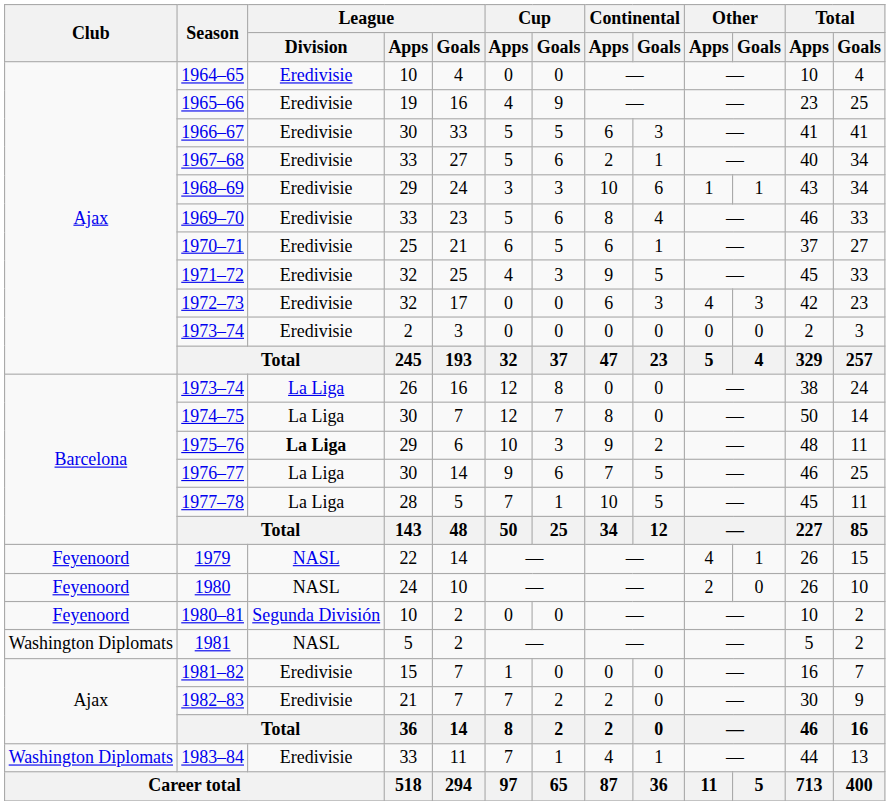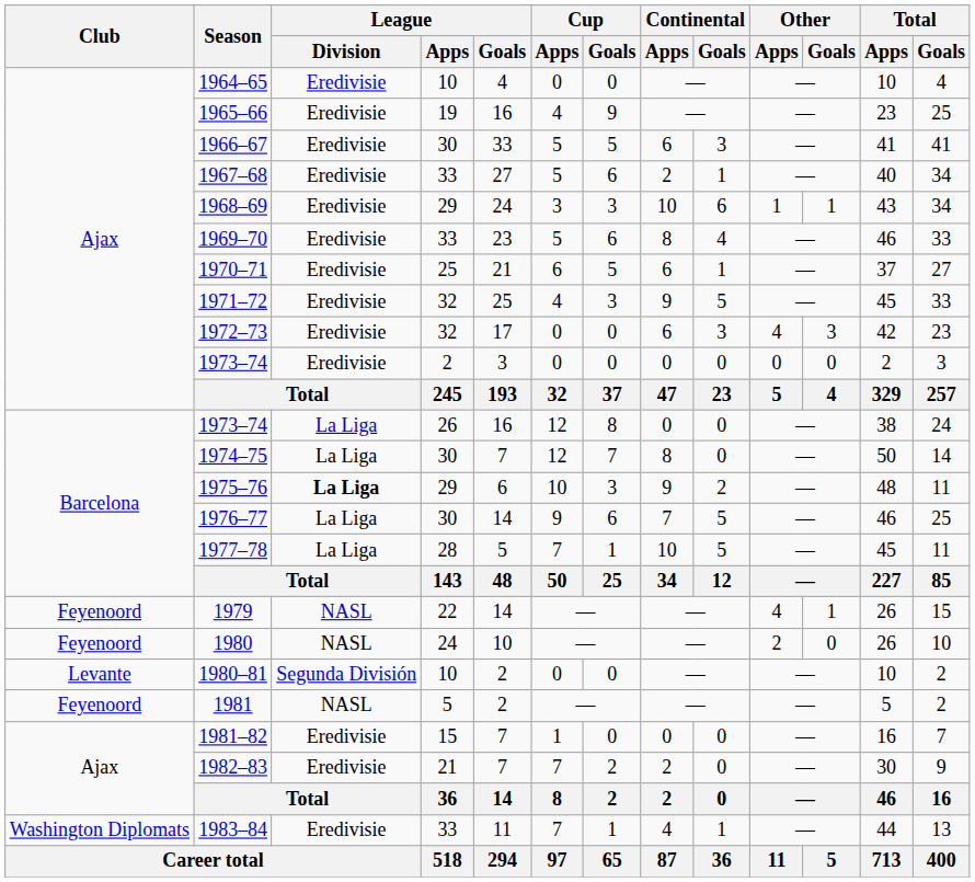 <table class="wikitable" style="text-align:center">
 <tr>
 <th rowspan="2">Club</th>
 <th rowspan="2">Season</th>
 <th colspan="3">League</th>
 <th colspan="2">Cup</th>
 <th colspan="2">Continental</th>
 <th colspan="2">Other</th>
 <th colspan="2">Total</th>
 </tr>
 <tr>
 <th>Division</th>
 <th>Apps</th>
 <th>Goals</th>
 <th>Apps</th>
 <th>Goals</th>
 <th>Apps</th>
 <th>Goals</th>
 <th>Apps</th>
 <th>Goals</th>
 <th>Apps</th>
 <th>Goals</th>
 </tr>
 <tr>
 <td rowspan="11"><a href='#'>Ajax</a></td>
 <td><a href='#'>1964–65</a></td>
 <td><a href='#'>Eredivisie</a></td>
 <td>10</td>
 <td>4</td>
 <td>0</td>
 <td>0</td>
 <td colspan="2">—</td>
 <td colspan="2">—</td>
 <td>10</td>
 <td>4</td>
 </tr>
 <tr>
 <td><a href='#'>1965–66</a></td>
 <td>Eredivisie</td>
 <td>19</td>
 <td>16</td>
 <td>4</td>
 <td>9</td>
 <td colspan="2">—</td>
 <td colspan="2">—</td>
 <td>23</td>
 <td>25</td>
 </tr>
 <tr>
 <td><a href='#'>1966–67</a></td>
 <td>Eredivisie</td>
 <td>30</td>
 <td>33</td>
 <td>5</td>
 <td>5</td>
 <td>6</td>
 <td>3</td>
 <td colspan="2">—</td>
 <td>41</td>
 <td>41</td>
 </tr>
 <tr>
 <td><a href='#'>1967–68</a></td>
 <td>Eredivisie</td>
 <td>33</td>
 <td>27</td>
 <td>5</td>
 <td>6</td>
 <td>2</td>
 <td>1</td>
 <td colspan="2">—</td>
 <td>40</td>
 <td>34</td>
 </tr>
 <tr>
 <td><a href='#'>1968–69</a></td>
 <td>Eredivisie</td>
 <td>29</td>
 <td>24</td>
 <td>3</td>
 <td>3</td>
 <td>10</td>
 <td>6</td>
 <td>1</td>
 <td>1</td>
 <td>43</td>
 <td>34</td>
 </tr>
 <tr>
 <td><a href='#'>1969–70</a></td>
 <td>Eredivisie</td>
 <td>33</td>
 <td>23</td>
 <td>5</td>
 <td>6</td>
 <td>8</td>
 <td>4</td>
 <td colspan="2">—</td>
 <td>46</td>
 <td>33</td>
 </tr>
 <tr>
 <td><a href='#'>1970–71</a></td>
 <td>Eredivisie</td>
 <td>25</td>
 <td>21</td>
 <td>6</td>
 <td>5</td>
 <td>6</td>
 <td>1</td>
 <td colspan="2">—</td>
 <td>37</td>
 <td>27</td>
 </tr>
 <tr>
 <td><a href='#'>1971–72</a></td>
 <td>Eredivisie</td>
 <td>32</td>
 <td>25</td>
 <td>4</td>
 <td>3</td>
 <td>9</td>
 <td>5</td>
 <td colspan="2">—</td>
 <td>45</td>
 <td>33</td>
 </tr>
 <tr>
 <td><a href='#'>1972–73</a></td>
 <td>Eredivisie</td>
 <td>32</td>
 <td>17</td>
 <td>0</td>
 <td>0</td>
 <td>6</td>
 <td>3</td>
 <td>4</td>
 <td>3</td>
 <td>42</td>
 <td>23</td>
 </tr>
 <tr>
 <td><a href='#'>1973–74</a></td>
 <td>Eredivisie</td>
 <td>2</td>
 <td>3</td>
 <td>0</td>
 <td>0</td>
 <td>0</td>
 <td>0</td>
 <td>0</td>
 <td>0</td>
 <td>2</td>
 <td>3</td>
 </tr>
 <tr>
 <th colspan="2">Total</th>
 <th>245</th>
 <th>193</th>
 <th>32</th>
 <th>37</th>
 <th>47</th>
 <th>23</th>
 <th>5</th>
 <th>4</th>
 <th>329</th>
 <th>257</th>
 </tr>
 <tr>
 <td rowspan="6"><a href='#'>Barcelona</a></td>
 <td><a href='#'>1973–74</a></td>
 <td><a href='#'>La Liga</a></td>
 <td>26</td>
 <td>16</td>
 <td>12</td>
 <td>8</td>
 <td>0</td>
 <td>0</td>
 <td colspan="2">—</td>
 <td>38</td>
 <td>24</td>
 </tr>
 <tr>
 <td><a href='#'>1974–75</a></td>
 <td>La Liga</td>
 <td>30</td>
 <td>7</td>
 <td>12</td>
 <td>7</td>
 <td>8</td>
 <td>0</td>
 <td colspan="2">—</td>
 <td>50</td>
 <td>14</td>
 </tr>
 <tr>
 <td><a href='#'>1975–76</a></td>
 <td><strong>La Liga</strong></td>
 <td>29</td>
 <td>6</td>
 <td>10</td>
 <td>3</td>
 <td>9</td>
 <td>2</td>
 <td colspan="2">—</td>
 <td>48</td>
 <td>11</td>
 </tr>
 <tr>
 <td><a href='#'>1976–77</a></td>
 <td>La Liga</td>
 <td>30</td>
 <td>14</td>
 <td>9</td>
 <td>6</td>
 <td>7</td>
 <td>5</td>
 <td colspan="2">—</td>
 <td>46</td>
 <td>25</td>
 </tr>
 <tr>
 <td><a href='#'>1977–78</a></td>
 <td>La Liga</td>
 <td>28</td>
 <td>5</td>
 <td>7</td>
 <td>1</td>
 <td>10</td>
 <td>5</td>
 <td colspan="2">—</td>
 <td>45</td>
 <td>11</td>
 </tr>
 <tr>
 <th colspan="2">Total</th>
 <th>143</th>
 <th>48</th>
 <th>50</th>
 <th>25</th>
 <th>34</th>
 <th>12</th>
 <th colspan="2">—</th>
 <th>227</th>
 <th>85</th>
 </tr>
 <tr>
 <td><a href='#'>Feyenoord</a></td>
 <td><a href='#'>1979</a></td>
 <td><a href='#'>NASL</a></td>
 <td>22</td>
 <td>14</td>
 <td colspan="2">—</td>
 <td colspan="2">—</td>
 <td>4</td>
 <td>1</td>
 <td>26</td>
 <td>15</td>
 </tr>
 <tr>
 <td><a href='#'>Feyenoord</a></td>
 <td><a href='#'>1980</a></td>
 <td>NASL</td>
 <td>24</td>
 <td>10</td>
 <td colspan="2">—</td>
 <td colspan="2">—</td>
 <td>2</td>
 <td>0</td>
 <td>26</td>
 <td>10</td>
 </tr>
 <tr>
-<td><a href='#'>Feyenoord</a></td>
+<td><a href='#'>Levante</a></td>
 <td><a href='#'>1980–81</a></td>
 <td><a href='#'>Segunda División</a></td>
 <td>10</td>
 <td>2</td>
 <td>0</td>
 <td>0</td>
 <td colspan="2">—</td>
 <td colspan="2">—</td>
 <td>10</td>
 <td>2</td>
 </tr>
 <tr>
-<td>Washington Diplomats</td>
+<td><a href='#'>Feyenoord</a></td>
 <td><a href='#'>1981</a></td>
 <td>NASL</td>
 <td>5</td>
 <td>2</td>
 <td colspan="2">—</td>
 <td colspan="2">—</td>
 <td colspan="2">—</td>
 <td>5</td>
 <td>2</td>
 </tr>
 <tr>
 <td rowspan="3">Ajax</td>
 <td><a href='#'>1981–82</a></td>
 <td>Eredivisie</td>
 <td>15</td>
 <td>7</td>
 <td>1</td>
 <td>0</td>
 <td>0</td>
 <td>0</td>
 <td colspan="2">—</td>
 <td>16</td>
 <td>7</td>
 </tr>
 <tr>
 <td><a href='#'>1982–83</a></td>
 <td>Eredivisie</td>
 <td>21</td>
 <td>7</td>
 <td>7</td>
 <td>2</td>
 <td>2</td>
 <td>0</td>
 <td colspan="2">—</td>
 <td>30</td>
 <td>9</td>
 </tr>
 <tr>
 <th colspan="2">Total</th>
 <th>36</th>
 <th>14</th>
 <th>8</th>
 <th>2</th>
 <th>2</th>
 <th>0</th>
 <th colspan="2">—</th>
 <th>46</th>
 <th>16</th>
 </tr>
 <tr>
 <td><a href='#'>Washington Diplomats</a></td>
 <td><a href='#'>1983–84</a></td>
 <td>Eredivisie</td>
 <td>33</td>
 <td>11</td>
 <td>7</td>
 <td>1</td>
 <td>4</td>
 <td>1</td>
 <td colspan="2">—</td>
 <td>44</td>
 <td>13</td>
 </tr>
 <tr>
 <th colspan="3">Career total</th>
 <th>518</th>
 <th>294</th>
 <th>97</th>
 <th>65</th>
 <th>87</th>
 <th>36</th>
 <th>11</th>
 <th>5</th>
 <th>713</th>
 <th>400</th>
 </tr>
 </table>
